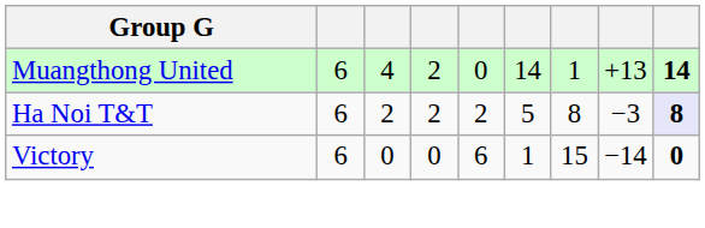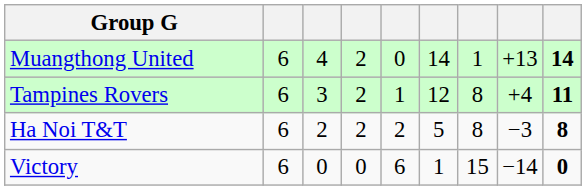 <table class="wikitable" style="text-align:center;">
 <tr>
 <th width=175>Group G</th>
 <th width=20></th>
 <th width=20></th>
 <th width=20></th>
 <th width=20></th>
 <th width=20></th>
 <th width=20></th>
 <th width=20></th>
 <th width=20></th>
 </tr>
 <tr bgcolor=ccffcc>
 <td align="left"> <a href='#'>Muangthong United</a></td>
 <td>6</td>
 <td>4</td>
 <td>2</td>
 <td>0</td>
 <td>14</td>
 <td>1</td>
 <td>+13</td>
 <td><strong>14</strong></td>
 </tr>
+<tr bgcolor=ccffcc>
+<td align="left"> <a href='#'>Tampines Rovers</a></td>
+<td>6</td>
+<td>3</td>
+<td>2</td>
+<td>1</td>
+<td>12</td>
+<td>8</td>
+<td>+4</td>
+<td><strong>11</strong></td>
+</tr>
 <tr>
 <td align="left"> <a href='#'>Ha Noi T&T</a></td>
 <td>6</td>
 <td>2</td>
 <td>2</td>
 <td>2</td>
 <td>5</td>
 <td>8</td>
 <td>−3</td>
-<td style="background: lavender;"><strong>8</strong></td>
+<td><strong>8</strong></td>
 </tr>
 <tr>
 <td align="left"> <a href='#'>Victory</a></td>
 <td>6</td>
 <td>0</td>
 <td>0</td>
 <td>6</td>
 <td>1</td>
 <td>15</td>
 <td>−14</td>
 <td><strong>0</strong></td>
 </tr>
 </table>
